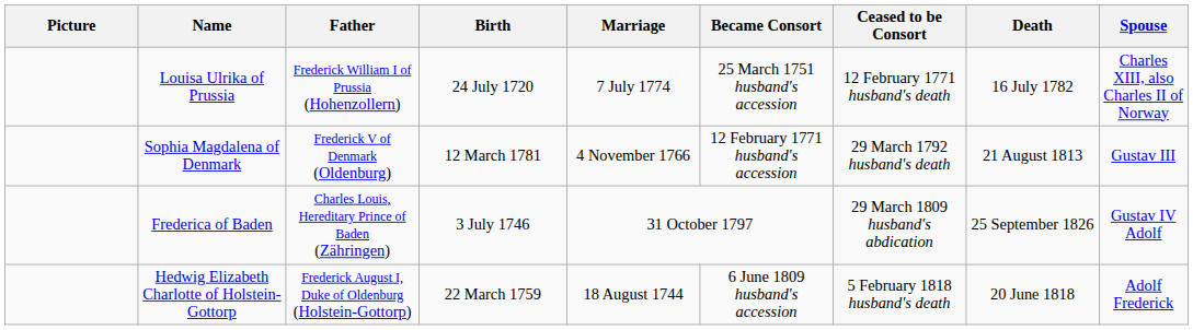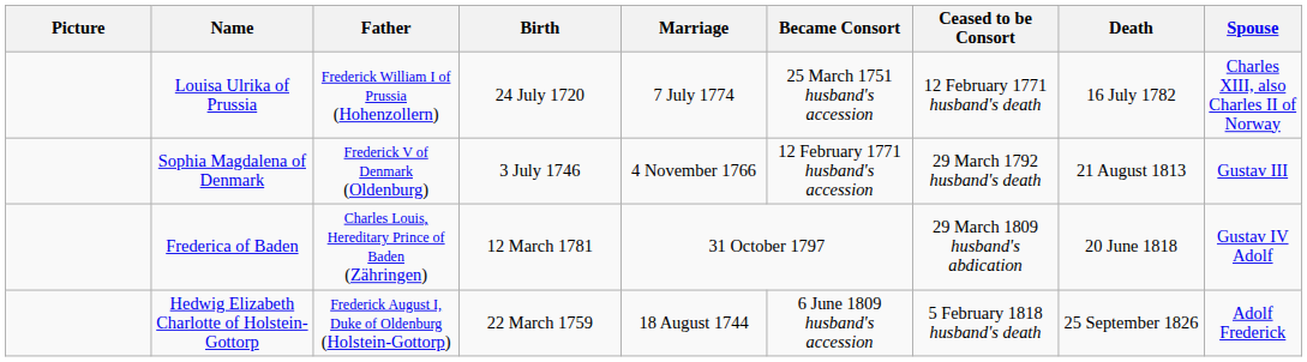 <table style="width:95%;" class="wikitable">
 <tr>
 <th style="width:9%;">Picture</th>
 <th style="width:10%;">Name</th>
 <th style="width:9%;">Father</th>
 <th style="width:10%;">Birth</th>
 <th style="width:9%;">Marriage</th>
 <th style="width:9%;">Became Consort</th>
 <th style="width:9%;">Ceased to be Consort</th>
 <th style="width:9%;">Death</th>
 <th style="width:6%;"><a href='#'>Spouse</a></th>
 </tr>
 <tr>
 <td style="text-align:center;"></td>
 <td style="text-align:center;"><a href='#'>Louisa Ulrika of Prussia</a><br></td>
 <td style="text-align:center;"><small><a href='#'>Frederick William I of Prussia</a></small><br>(<a href='#'>Hohenzollern</a>)</td>
 <td style="text-align:center;">24 July 1720</td>
 <td style="text-align:center;">7 July 1774</td>
 <td style="text-align:center;">25 March 1751 <br><em>husband's accession</em></td>
 <td style="text-align:center;">12 February 1771<br><em>husband's death</em></td>
 <td style="text-align:center;">16 July 1782</td>
 <td style="text-align:center;"><a href='#'>Charles XIII, also Charles II of Norway</a></td>
 </tr>
 <tr>
 <td style="text-align:center;"></td>
 <td style="text-align:center;"><a href='#'>Sophia Magdalena of Denmark</a><br></td>
 <td style="text-align:center;"><small><a href='#'>Frederick V of Denmark</a></small><br>(<a href='#'>Oldenburg</a>)</td>
-<td style="text-align:center;">12 March 1781</td>
+<td style="text-align:center;">3 July 1746</td>
 <td style="text-align:center;">4 November 1766</td>
 <td style="text-align:center;">12 February 1771 <br><em>husband's accession</em></td>
 <td style="text-align:center;">29 March 1792<br><em>husband's death</em></td>
 <td style="text-align:center;">21 August 1813</td>
 <td style="text-align:center;"><a href='#'>Gustav III</a></td>
 </tr>
 <tr>
 <td style="text-align:center;"></td>
 <td style="text-align:center;"><a href='#'>Frederica of Baden</a><br></td>
 <td style="text-align:center;"><small><a href='#'>Charles Louis, Hereditary Prince of Baden</a></small><br>(<a href='#'>Zähringen</a>)</td>
-<td style="text-align:center;">3 July 1746</td>
+<td style="text-align:center;">12 March 1781</td>
 <td style="text-align:center;" colspan="2">31 October 1797</td>
 <td style="text-align:center;">29 March 1809<br><em>husband's abdication</em></td>
-<td style="text-align:center;">25 September 1826</td>
+<td style="text-align:center;">20 June 1818</td>
 <td style="text-align:center;"><a href='#'>Gustav IV Adolf</a></td>
 </tr>
 <tr>
 <td style="text-align:center;"></td>
 <td style="text-align:center;"><a href='#'>Hedwig Elizabeth Charlotte of Holstein-Gottorp</a><br></td>
 <td style="text-align:center;"><small><a href='#'>Frederick August I, Duke of Oldenburg</a></small><br>(<a href='#'>Holstein-Gottorp</a>)</td>
 <td style="text-align:center;">22 March 1759</td>
 <td style="text-align:center;">18 August 1744</td>
 <td style="text-align:center;">6 June 1809 <br><em>husband's accession</em></td>
 <td style="text-align:center;">5 February 1818<br><em>husband's death</em></td>
-<td style="text-align:center;">20 June 1818</td>
+<td style="text-align:center;">25 September 1826</td>
 <td style="text-align:center;"><a href='#'>Adolf Frederick</a></td>
 </tr>
 </table>
